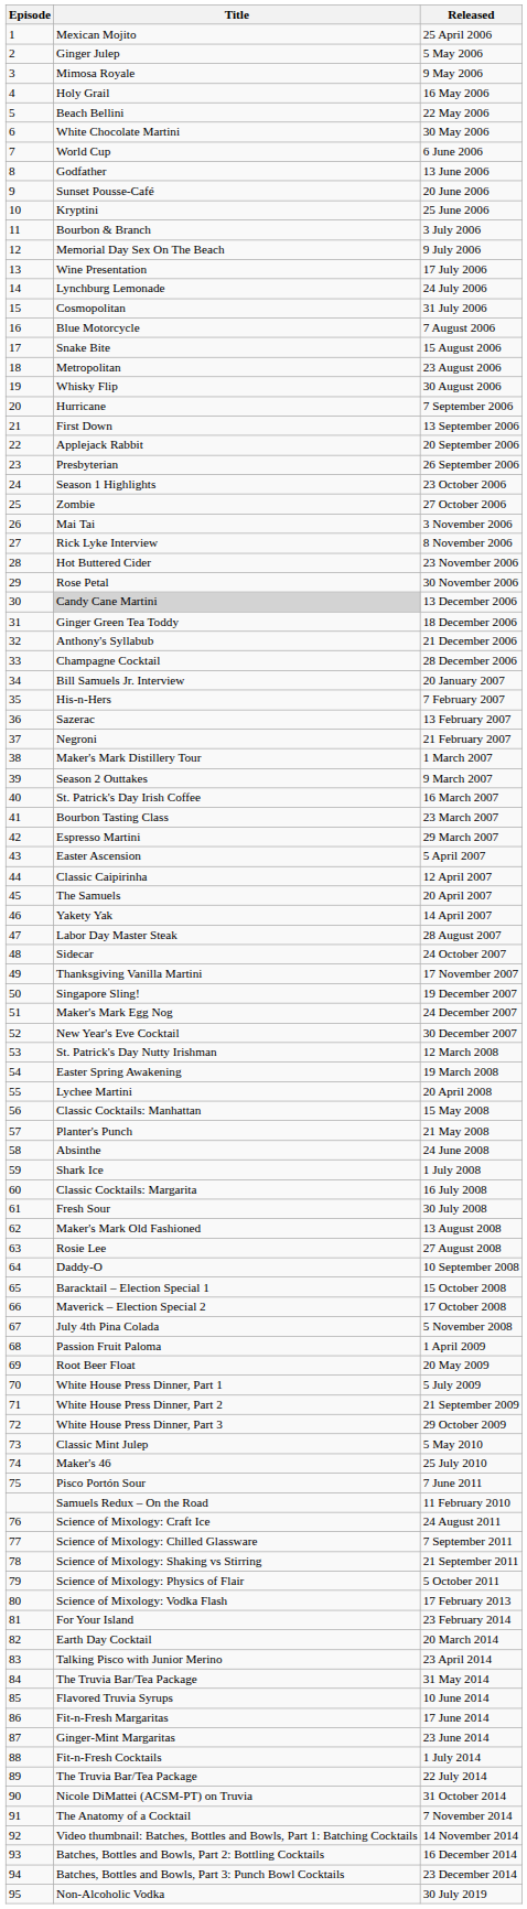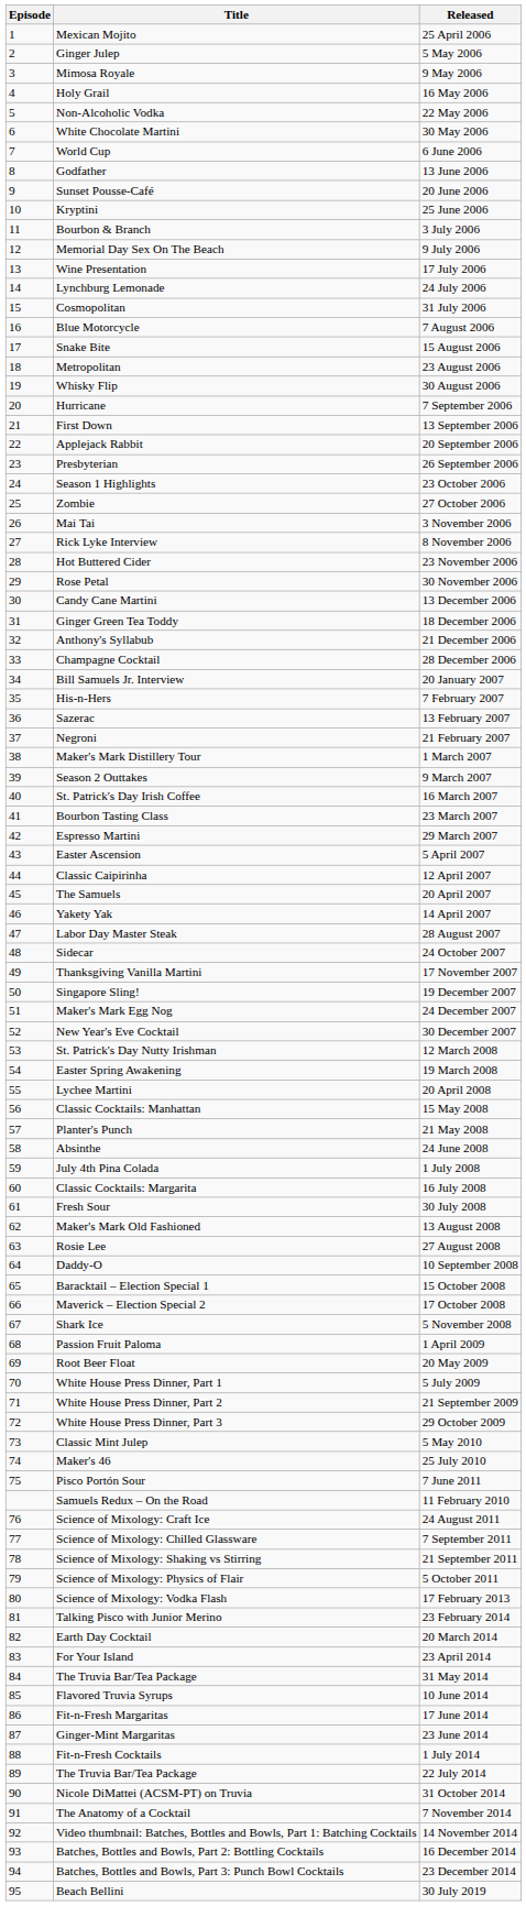 <table class="wikitable" style="margin:auto;">
 <tr>
 <th>Episode</th>
 <th>Title</th>
 <th>Released</th>
 </tr>
 <tr>
 <td>1</td>
 <td>Mexican Mojito</td>
 <td>25 April 2006</td>
 </tr>
 <tr>
 <td>2</td>
 <td>Ginger Julep</td>
 <td>5 May 2006</td>
 </tr>
 <tr>
 <td>3</td>
 <td>Mimosa Royale</td>
 <td>9 May 2006</td>
 </tr>
 <tr>
 <td>4</td>
 <td>Holy Grail</td>
 <td>16 May 2006</td>
 </tr>
 <tr>
 <td>5</td>
-<td>Beach Bellini</td>
+<td>Non‑Alcoholic Vodka</td>
 <td>22 May 2006</td>
 </tr>
 <tr>
 <td>6</td>
 <td>White Chocolate Martini</td>
 <td>30 May 2006</td>
 </tr>
 <tr>
 <td>7</td>
 <td>World Cup</td>
 <td>6 June 2006</td>
 </tr>
 <tr>
 <td>8</td>
 <td>Godfather</td>
 <td>13 June 2006</td>
 </tr>
 <tr>
 <td>9</td>
 <td>Sunset Pousse-Café</td>
 <td>20 June 2006</td>
 </tr>
 <tr>
 <td>10</td>
 <td>Kryptini</td>
 <td>25 June 2006</td>
 </tr>
 <tr>
 <td>11</td>
 <td>Bourbon & Branch</td>
 <td>3 July 2006</td>
 </tr>
 <tr>
 <td>12</td>
 <td>Memorial Day Sex On The Beach</td>
 <td>9 July 2006</td>
 </tr>
 <tr>
 <td>13</td>
 <td>Wine Presentation</td>
 <td>17 July 2006</td>
 </tr>
 <tr>
 <td>14</td>
 <td>Lynchburg Lemonade</td>
 <td>24 July 2006</td>
 </tr>
 <tr>
 <td>15</td>
 <td>Cosmopolitan</td>
 <td>31 July 2006</td>
 </tr>
 <tr>
 <td>16</td>
 <td>Blue Motorcycle</td>
 <td>7 August 2006</td>
 </tr>
 <tr>
 <td>17</td>
 <td>Snake Bite</td>
 <td>15 August 2006</td>
 </tr>
 <tr>
 <td>18</td>
 <td>Metropolitan</td>
 <td>23 August 2006</td>
 </tr>
 <tr>
 <td>19</td>
 <td>Whisky Flip</td>
 <td>30 August 2006</td>
 </tr>
 <tr>
 <td>20</td>
 <td>Hurricane</td>
 <td>7 September 2006</td>
 </tr>
 <tr>
 <td>21</td>
 <td>First Down</td>
 <td>13 September 2006</td>
 </tr>
 <tr>
 <td>22</td>
 <td>Applejack Rabbit</td>
 <td>20 September 2006</td>
 </tr>
 <tr>
 <td>23</td>
 <td>Presbyterian</td>
 <td>26 September 2006</td>
 </tr>
 <tr>
 <td>24</td>
 <td>Season 1 Highlights</td>
 <td>23 October 2006</td>
 </tr>
 <tr>
 <td>25</td>
 <td>Zombie</td>
 <td>27 October 2006</td>
 </tr>
 <tr>
 <td>26</td>
 <td>Mai Tai</td>
 <td>3 November 2006</td>
 </tr>
 <tr>
 <td>27</td>
 <td>Rick Lyke Interview</td>
 <td>8 November 2006</td>
 </tr>
 <tr>
 <td>28</td>
 <td>Hot Buttered Cider</td>
 <td>23 November 2006</td>
 </tr>
 <tr>
 <td>29</td>
 <td>Rose Petal</td>
 <td>30 November 2006</td>
 </tr>
 <tr>
 <td>30</td>
-<td style="background: lightgrey;">Candy Cane Martini</td>
+<td>Candy Cane Martini</td>
 <td>13 December 2006</td>
 </tr>
 <tr>
 <td>31</td>
 <td>Ginger Green Tea Toddy</td>
 <td>18 December 2006</td>
 </tr>
 <tr>
 <td>32</td>
 <td>Anthony's Syllabub</td>
 <td>21 December 2006</td>
 </tr>
 <tr>
 <td>33</td>
 <td>Champagne Cocktail</td>
 <td>28 December 2006</td>
 </tr>
 <tr>
 <td>34</td>
 <td>Bill Samuels Jr. Interview</td>
 <td>20 January 2007</td>
 </tr>
 <tr>
 <td>35</td>
 <td>His‑n‑Hers</td>
 <td>7 February 2007</td>
 </tr>
 <tr>
 <td>36</td>
 <td>Sazerac</td>
 <td>13 February 2007</td>
 </tr>
 <tr>
 <td>37</td>
 <td>Negroni</td>
 <td>21 February 2007</td>
 </tr>
 <tr>
 <td>38</td>
 <td>Maker's Mark Distillery Tour</td>
 <td>1 March 2007</td>
 </tr>
 <tr>
 <td>39</td>
 <td>Season 2 Outtakes</td>
 <td>9 March 2007</td>
 </tr>
 <tr>
 <td>40</td>
 <td>St. Patrick's Day Irish Coffee</td>
 <td>16 March 2007</td>
 </tr>
 <tr>
 <td>41</td>
 <td>Bourbon Tasting Class</td>
 <td>23 March 2007</td>
 </tr>
 <tr>
 <td>42</td>
 <td>Espresso Martini</td>
 <td>29 March 2007</td>
 </tr>
 <tr>
 <td>43</td>
 <td>Easter Ascension</td>
 <td>5 April 2007</td>
 </tr>
 <tr>
 <td>44</td>
 <td>Classic Caipirinha</td>
 <td>12 April 2007</td>
 </tr>
 <tr>
 <td>45</td>
 <td>The Samuels</td>
 <td>20 April 2007</td>
 </tr>
 <tr>
 <td>46</td>
 <td>Yakety Yak</td>
 <td>14 April 2007</td>
 </tr>
 <tr>
 <td>47</td>
 <td>Labor Day Master Steak</td>
 <td>28 August 2007</td>
 </tr>
 <tr>
 <td>48</td>
 <td>Sidecar</td>
 <td>24 October 2007</td>
 </tr>
 <tr>
 <td>49</td>
 <td>Thanksgiving Vanilla Martini</td>
 <td>17 November 2007</td>
 </tr>
 <tr>
 <td>50</td>
 <td>Singapore Sling!</td>
 <td>19 December 2007</td>
 </tr>
 <tr>
 <td>51</td>
 <td>Maker's Mark Egg Nog</td>
 <td>24 December 2007</td>
 </tr>
 <tr>
 <td>52</td>
 <td>New Year's Eve Cocktail</td>
 <td>30 December 2007</td>
 </tr>
 <tr>
 <td>53</td>
 <td>St. Patrick's Day Nutty Irishman</td>
 <td>12 March 2008</td>
 </tr>
 <tr>
 <td>54</td>
 <td>Easter Spring Awakening</td>
 <td>19 March 2008</td>
 </tr>
 <tr>
 <td>55</td>
 <td>Lychee Martini</td>
 <td>20 April 2008</td>
 </tr>
 <tr>
 <td>56</td>
 <td>Classic Cocktails: Manhattan</td>
 <td>15 May 2008</td>
 </tr>
 <tr>
 <td>57</td>
 <td>Planter's Punch</td>
 <td>21 May 2008</td>
 </tr>
 <tr>
 <td>58</td>
 <td>Absinthe</td>
 <td>24 June 2008</td>
 </tr>
 <tr>
 <td>59</td>
-<td>Shark Ice</td>
+<td>July 4th Pina Colada</td>
 <td>1 July 2008</td>
 </tr>
 <tr>
 <td>60</td>
 <td>Classic Cocktails: Margarita</td>
 <td>16 July 2008</td>
 </tr>
 <tr>
 <td>61</td>
 <td>Fresh Sour</td>
 <td>30 July 2008</td>
 </tr>
 <tr>
 <td>62</td>
 <td>Maker's Mark Old Fashioned</td>
 <td>13 August 2008</td>
 </tr>
 <tr>
 <td>63</td>
 <td>Rosie Lee</td>
 <td>27 August 2008</td>
 </tr>
 <tr>
 <td>64</td>
 <td>Daddy‑O</td>
 <td>10 September 2008</td>
 </tr>
 <tr>
 <td>65</td>
 <td>Baracktail – Election Special 1</td>
 <td>15 October 2008</td>
 </tr>
 <tr>
 <td>66</td>
 <td>Maverick – Election Special 2</td>
 <td>17 October 2008</td>
 </tr>
 <tr>
 <td>67</td>
-<td>July 4th Pina Colada</td>
+<td>Shark Ice</td>
 <td>5 November 2008</td>
 </tr>
 <tr>
 <td>68</td>
 <td>Passion Fruit Paloma</td>
 <td>1 April 2009</td>
 </tr>
 <tr>
 <td>69</td>
 <td>Root Beer Float</td>
 <td>20 May 2009</td>
 </tr>
 <tr>
 <td>70</td>
 <td>White House Press Dinner, Part 1</td>
 <td>5 July 2009</td>
 </tr>
 <tr>
 <td>71</td>
 <td>White House Press Dinner, Part 2</td>
 <td>21 September 2009</td>
 </tr>
 <tr>
 <td>72</td>
 <td>White House Press Dinner, Part 3</td>
 <td>29 October 2009</td>
 </tr>
 <tr>
 <td>73</td>
 <td>Classic Mint Julep</td>
 <td>5 May 2010</td>
 </tr>
 <tr>
 <td>74</td>
 <td>Maker's 46</td>
 <td>25 July 2010</td>
 </tr>
 <tr>
 <td>75</td>
 <td>Pisco Portón Sour</td>
 <td>7 June 2011</td>
 </tr>
 <tr>
 <td></td>
 <td>Samuels Redux – On the Road</td>
 <td>11 February 2010</td>
 </tr>
 <tr>
 <td>76</td>
 <td>Science of Mixology: Craft Ice</td>
 <td>24 August 2011</td>
 </tr>
 <tr>
 <td>77</td>
 <td>Science of Mixology: Chilled Glassware</td>
 <td>7 September 2011</td>
 </tr>
 <tr>
 <td>78</td>
 <td>Science of Mixology: Shaking vs Stirring</td>
 <td>21 September 2011</td>
 </tr>
 <tr>
 <td>79</td>
 <td>Science of Mixology: Physics of Flair</td>
 <td>5 October 2011</td>
 </tr>
 <tr>
 <td>80</td>
 <td>Science of Mixology: Vodka Flash</td>
 <td>17 February 2013</td>
 </tr>
 <tr>
 <td>81</td>
-<td>For Your Island</td>
+<td>Talking Pisco with Junior Merino</td>
 <td>23 February 2014</td>
 </tr>
 <tr>
 <td>82</td>
 <td>Earth Day Cocktail</td>
 <td>20 March 2014</td>
 </tr>
 <tr>
 <td>83</td>
-<td>Talking Pisco with Junior Merino</td>
+<td>For Your Island</td>
 <td>23 April 2014</td>
 </tr>
 <tr>
 <td>84</td>
 <td>The Truvia Bar/Tea Package</td>
 <td>31 May 2014</td>
 </tr>
 <tr>
 <td>85</td>
 <td>Flavored Truvia Syrups</td>
 <td>10 June 2014</td>
 </tr>
 <tr>
 <td>86</td>
 <td>Fit‑n‑Fresh Margaritas</td>
 <td>17 June 2014</td>
 </tr>
 <tr>
 <td>87</td>
 <td>Ginger‑Mint Margaritas</td>
 <td>23 June 2014</td>
 </tr>
 <tr>
 <td>88</td>
 <td>Fit‑n‑Fresh Cocktails</td>
 <td>1 July 2014</td>
 </tr>
 <tr>
 <td>89</td>
 <td>The Truvia Bar/Tea Package</td>
 <td>22 July 2014</td>
 </tr>
 <tr>
 <td>90</td>
 <td>Nicole DiMattei (ACSM‑PT) on Truvia</td>
 <td>31 October 2014</td>
 </tr>
 <tr>
 <td>91</td>
 <td>The Anatomy of a Cocktail</td>
 <td>7 November 2014</td>
 </tr>
 <tr>
 <td>92</td>
 <td>Video thumbnail: Batches, Bottles and Bowls, Part 1: Batching Cocktails</td>
 <td>14 November 2014</td>
 </tr>
 <tr>
 <td>93</td>
 <td>Batches, Bottles and Bowls, Part 2: Bottling Cocktails</td>
 <td>16 December 2014</td>
 </tr>
 <tr>
 <td>94</td>
 <td>Batches, Bottles and Bowls, Part 3: Punch Bowl Cocktails</td>
 <td>23 December 2014</td>
 </tr>
 <tr>
 <td>95</td>
-<td>Non‑Alcoholic Vodka</td>
+<td>Beach Bellini</td>
 <td>30 July 2019</td>
 </tr>
 </table>
